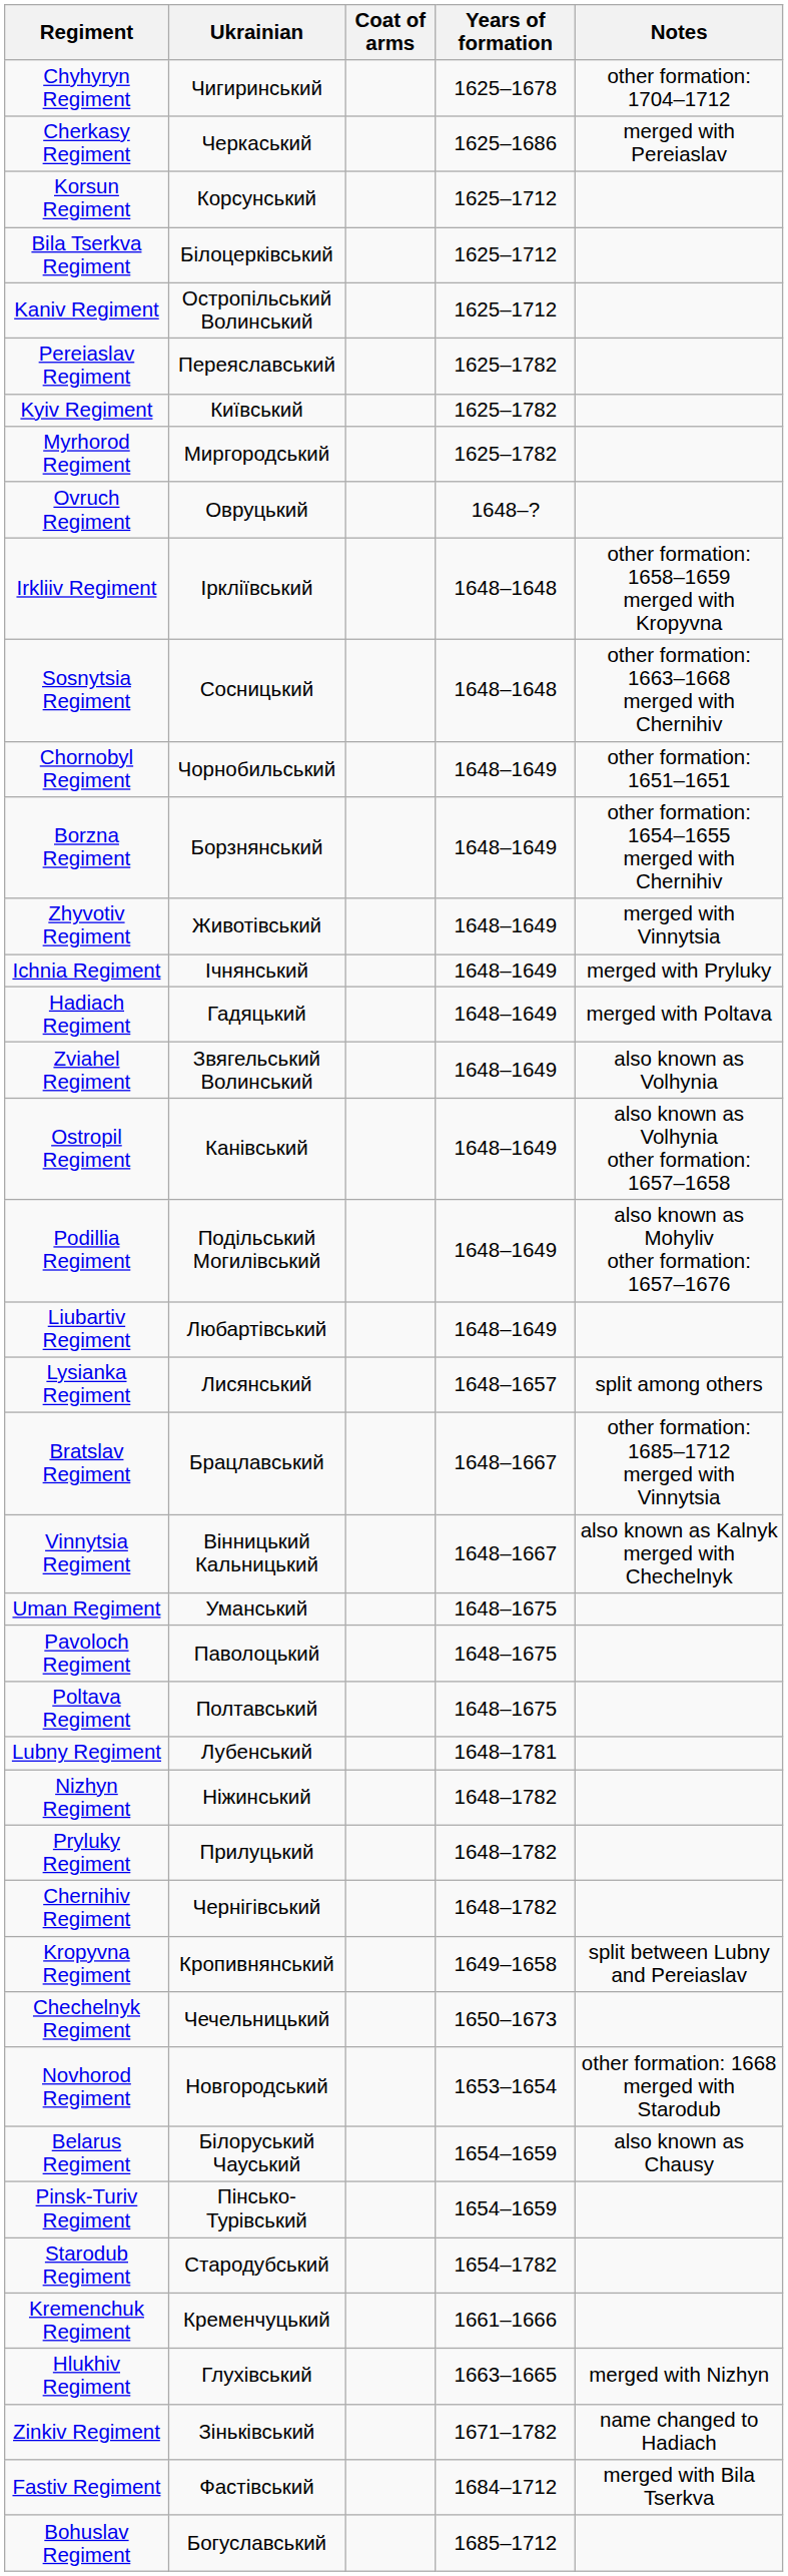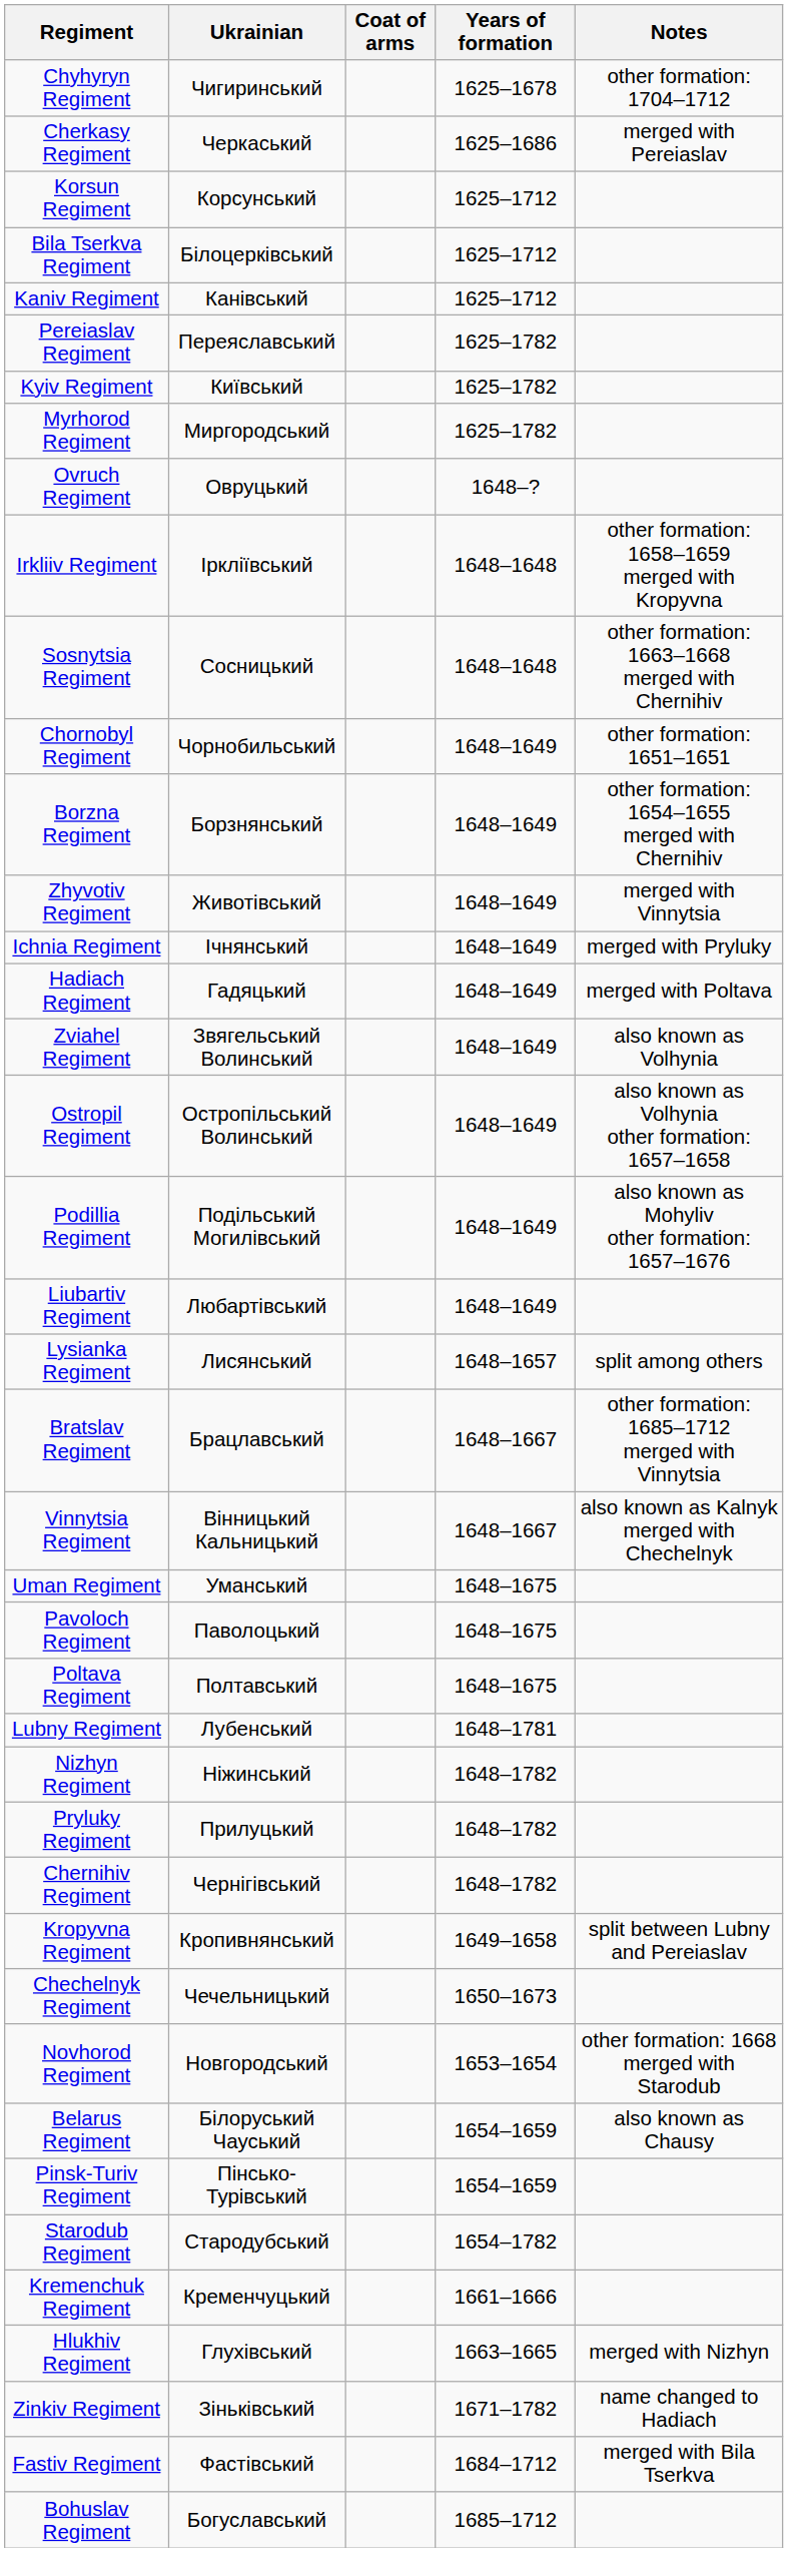 <table class="wikitable">
 <tr>
 <th>Regiment</th>
 <th>Ukrainian</th>
 <th>Coat of arms</th>
 <th>Years of formation</th>
 <th>Notes</th>
 </tr>
 <tr align="center">
 <td><a href='#'>Chyhyryn Regiment</a></td>
 <td>Чигиринський</td>
 <td></td>
 <td>1625–1678</td>
 <td>other formation: 1704–1712</td>
 </tr>
 <tr align="center">
 <td><a href='#'>Cherkasy Regiment</a></td>
 <td>Черкаський</td>
 <td></td>
 <td>1625–1686</td>
 <td>merged with Pereiaslav</td>
 </tr>
 <tr align="center">
 <td><a href='#'>Korsun Regiment</a></td>
 <td>Корсунський</td>
 <td></td>
 <td>1625–1712</td>
 <td></td>
 </tr>
 <tr align="center">
 <td><a href='#'>Bila Tserkva Regiment</a></td>
 <td>Білоцерківський</td>
 <td></td>
 <td>1625–1712</td>
 <td></td>
 </tr>
 <tr align="center">
 <td><a href='#'>Kaniv Regiment</a></td>
-<td>Остропільський<br>Волинський</td>
+<td>Канівський</td>
 <td></td>
 <td>1625–1712</td>
 <td></td>
 </tr>
 <tr align="center">
 <td><a href='#'>Pereiaslav Regiment</a></td>
 <td>Переяславський</td>
 <td></td>
 <td>1625–1782</td>
 <td></td>
 </tr>
 <tr align="center">
 <td><a href='#'>Kyiv Regiment</a></td>
 <td>Київський</td>
 <td></td>
 <td>1625–1782</td>
 <td></td>
 </tr>
 <tr align="center">
 <td><a href='#'>Myrhorod Regiment</a></td>
 <td>Миргородський</td>
 <td></td>
 <td>1625–1782</td>
 <td></td>
 </tr>
 <tr align="center">
 <td><a href='#'>Ovruch Regiment</a></td>
 <td>Овруцький</td>
 <td></td>
 <td>1648–?</td>
 <td></td>
 </tr>
 <tr align="center">
 <td><a href='#'>Irkliiv Regiment</a></td>
 <td>Іркліївський</td>
 <td></td>
 <td>1648–1648</td>
 <td>other formation: 1658–1659<br>merged with Kropyvna</td>
 </tr>
 <tr align="center">
 <td><a href='#'>Sosnytsia Regiment</a></td>
 <td>Сосницький</td>
 <td></td>
 <td>1648–1648</td>
 <td>other formation: 1663–1668<br>merged with Chernihiv</td>
 </tr>
 <tr align="center">
 <td><a href='#'>Chornobyl Regiment</a></td>
 <td>Чорнобильський</td>
 <td></td>
 <td>1648–1649</td>
 <td>other formation: 1651–1651</td>
 </tr>
 <tr align="center">
 <td><a href='#'>Borzna Regiment</a></td>
 <td>Борзнянський</td>
 <td></td>
 <td>1648–1649</td>
 <td>other formation: 1654–1655<br>merged with Chernihiv</td>
 </tr>
 <tr align="center">
 <td><a href='#'>Zhyvotiv Regiment</a></td>
 <td>Животівський</td>
 <td></td>
 <td>1648–1649</td>
 <td>merged with Vinnytsia</td>
 </tr>
 <tr align="center">
 <td><a href='#'>Ichnia Regiment</a></td>
 <td>Ічнянський</td>
 <td></td>
 <td>1648–1649</td>
 <td>merged with Pryluky</td>
 </tr>
 <tr align="center">
 <td><a href='#'>Hadiach Regiment</a></td>
 <td>Гадяцький</td>
 <td></td>
 <td>1648–1649</td>
 <td>merged with Poltava</td>
 </tr>
 <tr align="center">
 <td><a href='#'>Zviahel Regiment</a></td>
 <td>Звягельський<br>Волинський</td>
 <td></td>
 <td>1648–1649</td>
 <td>also known as Volhynia</td>
 </tr>
 <tr align="center">
 <td><a href='#'>Ostropil Regiment</a></td>
-<td>Канівський</td>
+<td>Остропільський<br>Волинський</td>
 <td></td>
 <td>1648–1649</td>
 <td>also known as Volhynia<br>other formation: 1657–1658</td>
 </tr>
 <tr align="center">
 <td><a href='#'>Podillia Regiment</a></td>
 <td>Подільський<br>Могилівський</td>
 <td></td>
 <td>1648–1649</td>
 <td>also known as Mohyliv<br>other formation: 1657–1676</td>
 </tr>
 <tr align="center">
 <td><a href='#'>Liubartiv Regiment</a></td>
 <td>Любартівський</td>
 <td></td>
 <td>1648–1649</td>
 <td></td>
 </tr>
 <tr align="center">
 <td><a href='#'>Lysianka Regiment</a></td>
 <td>Лисянський</td>
 <td></td>
 <td>1648–1657</td>
 <td>split among others</td>
 </tr>
 <tr align="center">
 <td><a href='#'>Bratslav Regiment</a></td>
 <td>Брацлавський</td>
 <td></td>
 <td>1648–1667</td>
 <td>other formation: 1685–1712<br>merged with Vinnytsia</td>
 </tr>
 <tr align="center">
 <td><a href='#'>Vinnytsia Regiment</a></td>
 <td>Вінницький<br>Кальницький</td>
 <td></td>
 <td>1648–1667</td>
 <td>also known as Kalnyk<br>merged with Chechelnyk</td>
 </tr>
 <tr align="center">
 <td><a href='#'>Uman Regiment</a></td>
 <td>Уманський</td>
 <td></td>
 <td>1648–1675</td>
 <td></td>
 </tr>
 <tr align="center">
 <td><a href='#'>Pavoloch Regiment</a></td>
 <td>Паволоцький</td>
 <td></td>
 <td>1648–1675</td>
 <td></td>
 </tr>
 <tr align="center">
 <td><a href='#'>Poltava Regiment</a></td>
 <td>Полтавський</td>
 <td></td>
 <td>1648–1675</td>
 <td></td>
 </tr>
 <tr align="center">
 <td><a href='#'>Lubny Regiment</a></td>
 <td>Лубенський</td>
 <td></td>
 <td>1648–1781</td>
 <td></td>
 </tr>
 <tr align="center">
 <td><a href='#'>Nizhyn Regiment</a></td>
 <td>Ніжинський</td>
 <td></td>
 <td>1648–1782</td>
 <td></td>
 </tr>
 <tr align="center">
 <td><a href='#'>Pryluky Regiment</a></td>
 <td>Прилуцький</td>
 <td></td>
 <td>1648–1782</td>
 <td></td>
 </tr>
 <tr align="center">
 <td><a href='#'>Chernihiv Regiment</a></td>
 <td>Чернігівський</td>
 <td></td>
 <td>1648–1782</td>
 <td></td>
 </tr>
 <tr align="center">
 <td><a href='#'>Kropyvna Regiment</a></td>
 <td>Кропивнянський</td>
 <td></td>
 <td>1649–1658</td>
 <td>split between Lubny and Pereiaslav</td>
 </tr>
 <tr align="center">
 <td><a href='#'>Chechelnyk Regiment</a></td>
 <td>Чечельницький</td>
 <td></td>
 <td>1650–1673</td>
 <td></td>
 </tr>
 <tr align="center">
 <td><a href='#'>Novhorod Regiment</a></td>
 <td>Новгородський</td>
 <td></td>
 <td>1653–1654</td>
 <td>other formation: 1668<br>merged with Starodub</td>
 </tr>
 <tr align="center">
 <td><a href='#'>Belarus Regiment</a></td>
 <td>Білоруський<br>Чауський</td>
 <td></td>
 <td>1654–1659</td>
 <td>also known as Chausy</td>
 </tr>
 <tr align="center">
 <td><a href='#'>Pinsk-Turiv Regiment</a></td>
 <td>Пінсько-Турівський</td>
 <td></td>
 <td>1654–1659</td>
 <td></td>
 </tr>
 <tr align="center">
 <td><a href='#'>Starodub Regiment</a></td>
 <td>Стародубський</td>
 <td></td>
 <td>1654–1782</td>
 <td></td>
 </tr>
 <tr align="center">
 <td><a href='#'>Kremenchuk Regiment</a></td>
 <td>Кременчуцький</td>
 <td></td>
 <td>1661–1666</td>
 <td></td>
 </tr>
 <tr align="center">
 <td><a href='#'>Hlukhiv Regiment</a></td>
 <td>Глухівський</td>
 <td></td>
 <td>1663–1665</td>
 <td>merged with Nizhyn</td>
 </tr>
 <tr align="center">
 <td><a href='#'>Zinkiv Regiment</a></td>
 <td>Зіньківський</td>
 <td></td>
 <td>1671–1782</td>
 <td>name changed to Hadiach</td>
 </tr>
 <tr align="center">
 <td><a href='#'>Fastiv Regiment</a></td>
 <td>Фастівський</td>
 <td></td>
 <td>1684–1712</td>
 <td>merged with Bila Tserkva</td>
 </tr>
 <tr align="center">
 <td><a href='#'>Bohuslav Regiment</a></td>
 <td>Богуславський</td>
 <td></td>
 <td>1685–1712</td>
 <td></td>
 </tr>
 </table>
